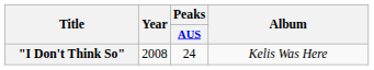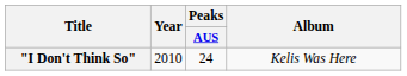 <table class="wikitable plainrowheaders" style="text-align:center;">
 <tr>
 <th scope="col" rowspan="2" style="width:10em;">Title</th>
 <th scope="col" rowspan="2">Year</th>
 <th scope="col">Peaks</th>
 <th scope="col" rowspan="2" style="width:12em;">Album</th>
 </tr>
 <tr>
 <th style="width:2.5em;font-size:90%;"><a href='#'>AUS</a><br></th>
 </tr>
 <tr>
 <th scope="row">"I Don't Think So"</th>
-<td>2008</td>
+<td>2010</td>
 <td>24</td>
 <td><em>Kelis Was Here</em></td>
 </tr>
 </table>
